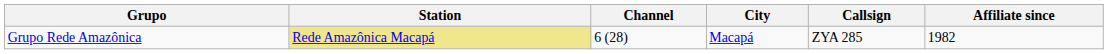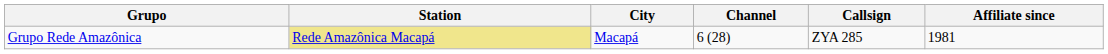 <table class = "wikitable" style = "width: 100%">
 <tr>
 <th>Grupo</th>
 <th>Station</th>
+<th>City</th>
 <th>Channel</th>
-<th>City</th>
 <th>Callsign</th>
 <th>Affiliate since</th>
 </tr>
 <tr>
 <td><a href='#'>Grupo Rede Amazônica</a></td>
 <td style="background: khaki;"><a href='#'>Rede Amazônica Macapá</a></td>
+<td><a href='#'>Macapá</a></td>
 <td>6 (28)</td>
-<td><a href='#'>Macapá</a></td>
 <td>ZYA 285</td>
-<td>1982</td>
+<td>1981</td>
 </tr>
 </table>
